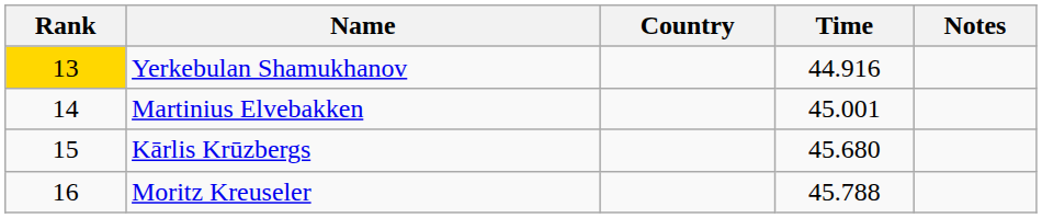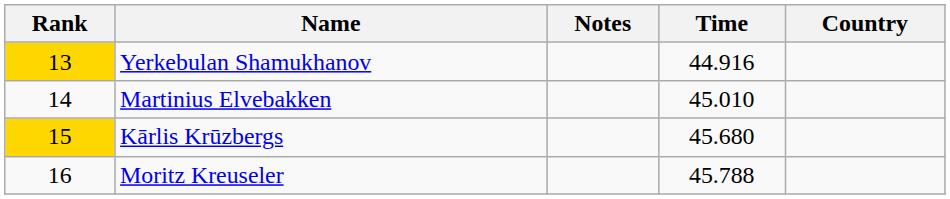 <table class="wikitable sortable" style="text-align:center" width=50%>
 <tr>
 <th>Rank</th>
 <th>Name</th>
+<th>Notes</th>
+<th>Time</th>
 <th>Country</th>
-<th>Time</th>
-<th>Notes</th>
 </tr>
 <tr>
 <td style="background: gold;">13</td>
 <td align=left><a href='#'>Yerkebulan Shamukhanov</a></td>
+<td></td>
+<td>44.916</td>
 <td align=left></td>
-<td>44.916</td>
-<td></td>
 </tr>
 <tr>
 <td>14</td>
 <td align=left><a href='#'>Martinius Elvebakken</a></td>
+<td></td>
+<td>45.010</td>
 <td align=left></td>
-<td>45.001</td>
-<td></td>
 </tr>
 <tr>
-<td>15</td>
+<td style="background: gold;">15</td>
 <td align=left><a href='#'>Kārlis Krūzbergs</a></td>
+<td></td>
+<td>45.680</td>
 <td align=left></td>
-<td>45.680</td>
-<td></td>
 </tr>
 <tr>
 <td>16</td>
 <td align=left><a href='#'>Moritz Kreuseler</a></td>
+<td></td>
+<td>45.788</td>
 <td align=left></td>
-<td>45.788</td>
-<td></td>
 </tr>
 </table>
